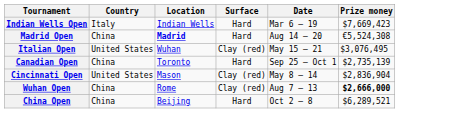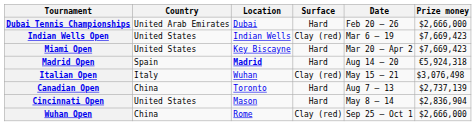 <table class="wikitable plainrowheaders nowrap">
 <tr>
 <th scope="col">Tournament</th>
 <th scope="col">Country</th>
 <th scope="col">Location</th>
 <th scope="col">Surface</th>
 <th scope="col">Date</th>
 <th scope="col">Prize money</th>
 </tr>
 <tr>
+<th scope="row"><a href='#'>Dubai Tennis Championships</a></th>
+<td>United Arab Emirates</td>
+<td><a href='#'>Dubai</a></td>
+<td align="center">Hard</td>
+<td>Feb 20 – 26</td>
+<td align="center">$2,666,000</td>
+</tr>
+<tr>
 <th scope="row"><a href='#'>Indian Wells Open</a></th>
-<td>Italy</td>
+<td>United States</td>
 <td><a href='#'>Indian Wells</a></td>
-<td align="center">Hard</td>
+<td align="center">Clay (red)</td>
 <td>Mar 6 – 19</td>
 <td align="center">$7,669,423</td>
 </tr>
 <tr>
+<th scope="row"><a href='#'>Miami Open</a></th>
+<td>United States</td>
+<td><a href='#'>Key Biscayne</a></td>
+<td align="center">Hard</td>
+<td>Mar 20 – Apr 2</td>
+<td align="center">$7,669,423</td>
+</tr>
+<tr>
 <th scope="row"><a href='#'>Madrid Open</a></th>
-<td>China</td>
+<td>Spain</td>
 <td><strong><a href='#'>Madrid</a></strong></td>
 <td align="center">Hard</td>
 <td>Aug 14 – 20</td>
-<td align="center">€5,524,308</td>
+<td align="center">€5,924,318</td>
 </tr>
 <tr>
 <th scope="row"><a href='#'>Italian Open</a></th>
-<td>United States</td>
+<td>Italy</td>
 <td><a href='#'>Wuhan</a></td>
 <td>Clay (red)</td>
 <td>May 15 – 21</td>
-<td>$3,076,495</td>
+<td>$3,076,498</td>
 </tr>
 <tr>
 <th scope="row"><a href='#'>Canadian Open</a></th>
 <td>China</td>
 <td><a href='#'>Toronto</a></td>
 <td align="center">Hard</td>
-<td>Sep 25 – Oct 1</td>
-<td align="center">$2,735,139</td>
+<td>Aug 7 – 13</td>
+<td align="center">$2,737,139</td>
 </tr>
 <tr>
 <th scope="row"><a href='#'>Cincinnati Open</a></th>
 <td>United States</td>
 <td><a href='#'>Mason</a></td>
-<td align="center">Clay (red)</td>
+<td align="center">Hard</td>
 <td>May 8 – 14</td>
 <td align="center">$2,836,904</td>
 </tr>
 <tr>
 <th scope="row"><a href='#'>Wuhan Open</a></th>
 <td>China</td>
 <td><a href='#'>Rome</a></td>
 <td align="center">Clay (red)</td>
-<td>Aug 7 – 13</td>
-<td align="center"><strong>$2,666,000</strong></td>
-</tr>
-<tr>
-<th scope="row"><a href='#'>China Open</a></th>
-<td>China</td>
-<td><a href='#'>Beijing</a></td>
-<td align="center">Hard</td>
-<td>Oct 2 – 8</td>
-<td align="center">$6,289,521</td>
+<td>Sep 25 – Oct 1</td>
+<td align="center">$2,666,000</td>
 </tr>
 </table>
